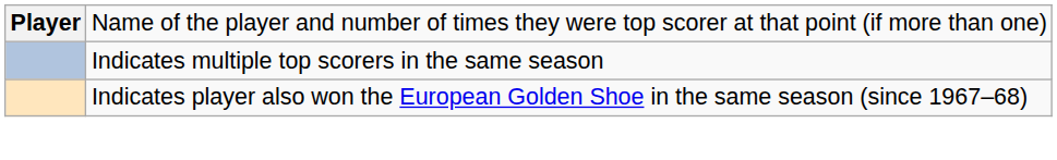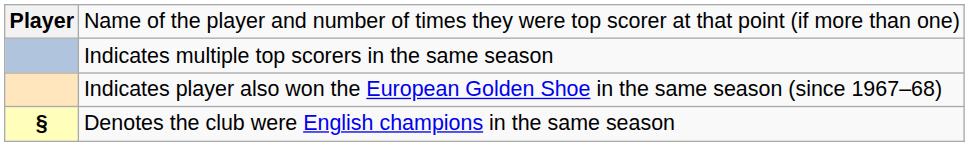 <table class="wikitable plainrowheaders">
 <tr>
 <th scope="row"><strong>Player </strong></th>
 <td>Name of the player and number of times they were top scorer at that point (if more than one)</td>
 </tr>
 <tr>
 <th scope="row" style="text-align:center; background:#B0C4DE"><sup></sup></th>
 <td>Indicates multiple top scorers in the same season</td>
 </tr>
 <tr>
 <th scope="row" style="text-align:center; background:#FFE6BD"></th>
 <td>Indicates player also won the <a href='#'>European Golden Shoe</a> in the same season (since 1967–68)</td>
 </tr>
+<tr>
+<th scope="row" style="text-align:center; background:#FFFFBB">§</th>
+<td>Denotes the club were <a href='#'>English champions</a> in the same season</td>
+</tr>
 </table>
